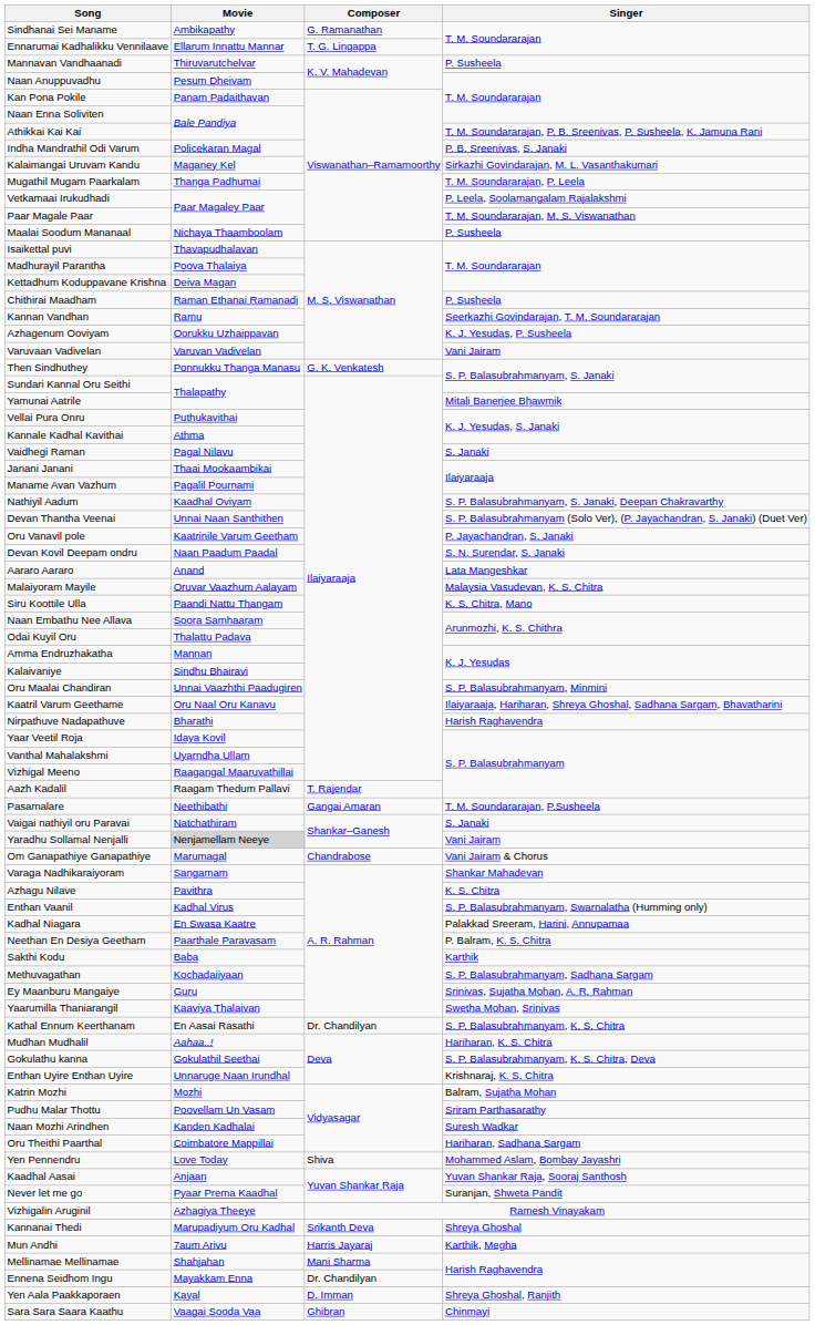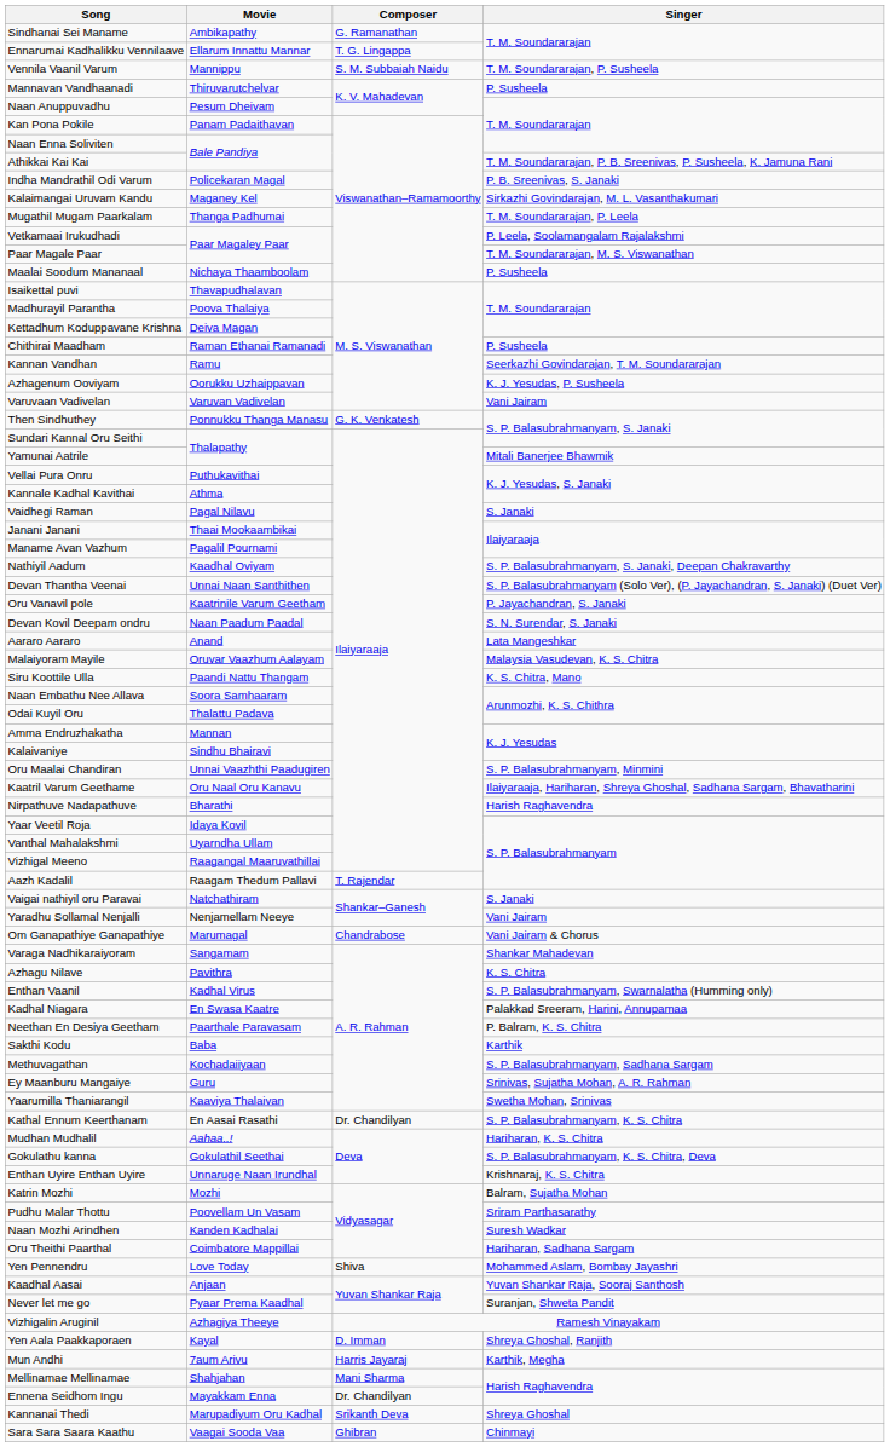 <table class="wikitable">
 <tr>
 <th>Song</th>
 <th>Movie</th>
 <th>Composer</th>
 <th>Singer</th>
 </tr>
 <tr>
 <td>Sindhanai Sei Maname</td>
 <td><a href='#'>Ambikapathy</a></td>
 <td><a href='#'>G. Ramanathan</a></td>
 <td rowspan="2"><a href='#'>T. M. Soundararajan</a></td>
 </tr>
 <tr>
 <td>Ennarumai Kadhalikku Vennilaave</td>
 <td><a href='#'>Ellarum Innattu Mannar</a></td>
 <td><a href='#'>T. G. Lingappa</a></td>
+</tr>
+<tr>
+<td>Vennila Vaanil Varum</td>
+<td><a href='#'>Mannippu</a></td>
+<td><a href='#'>S. M. Subbaiah Naidu</a></td>
+<td><a href='#'>T. M. Soundararajan</a>, <a href='#'>P. Susheela</a></td>
 </tr>
 <tr>
 <td>Mannavan Vandhaanadi</td>
 <td><a href='#'>Thiruvarutchelvar</a></td>
 <td rowspan="2"><a href='#'>K. V. Mahadevan</a></td>
 <td><a href='#'>P. Susheela</a></td>
 </tr>
 <tr>
 <td>Naan Anuppuvadhu</td>
 <td><a href='#'>Pesum Dheivam</a></td>
 <td rowspan="3"><a href='#'>T. M. Soundararajan</a></td>
 </tr>
 <tr>
 <td>Kan Pona Pokile</td>
 <td><a href='#'>Panam Padaithavan</a></td>
 <td rowspan="9"><a href='#'>Viswanathan–Ramamoorthy</a></td>
 </tr>
 <tr>
 <td>Naan Enna Soliviten</td>
 <td rowspan="2"><em><a href='#'>Bale Pandiya</a></em></td>
 </tr>
 <tr>
 <td>Athikkai Kai Kai</td>
 <td><a href='#'>T. M. Soundararajan</a>, <a href='#'>P. B. Sreenivas</a>, <a href='#'>P. Susheela</a>, <a href='#'>K. Jamuna Rani</a></td>
 </tr>
 <tr>
 <td>Indha Mandrathil Odi Varum</td>
 <td><a href='#'>Policekaran Magal</a></td>
 <td><a href='#'>P. B. Sreenivas</a>, <a href='#'>S. Janaki</a></td>
 </tr>
 <tr>
 <td>Kalaimangai Uruvam Kandu</td>
 <td><a href='#'>Maganey Kel</a></td>
 <td><a href='#'>Sirkazhi Govindarajan</a>, <a href='#'>M. L. Vasanthakumari</a></td>
 </tr>
 <tr>
 <td>Mugathil Mugam Paarkalam</td>
 <td><a href='#'>Thanga Padhumai</a></td>
 <td><a href='#'>T. M. Soundararajan</a>, <a href='#'>P. Leela</a></td>
 </tr>
 <tr>
 <td>Vetkamaai Irukudhadi</td>
 <td rowspan="2"><a href='#'>Paar Magaley Paar</a></td>
 <td><a href='#'>P. Leela</a>, <a href='#'>Soolamangalam Rajalakshmi</a></td>
 </tr>
 <tr>
 <td>Paar Magale Paar</td>
 <td><a href='#'>T. M. Soundararajan</a>, <a href='#'>M. S. Viswanathan</a></td>
 </tr>
 <tr>
 <td>Maalai Soodum Mananaal</td>
 <td><a href='#'>Nichaya Thaamboolam</a></td>
 <td><a href='#'>P. Susheela</a></td>
 </tr>
 <tr>
 <td>Isaikettal puvi</td>
 <td><a href='#'>Thavapudhalavan</a></td>
 <td rowspan="7"><a href='#'>M. S. Viswanathan</a></td>
 <td rowspan="3"><a href='#'>T. M. Soundararajan</a></td>
 </tr>
 <tr>
 <td>Madhurayil Parantha</td>
 <td><a href='#'>Poova Thalaiya</a></td>
 </tr>
 <tr>
 <td>Kettadhum Koduppavane Krishna</td>
 <td><a href='#'>Deiva Magan</a></td>
 </tr>
 <tr>
 <td>Chithirai Maadham</td>
 <td><a href='#'>Raman Ethanai Ramanadi</a></td>
 <td><a href='#'>P. Susheela</a></td>
 </tr>
 <tr>
 <td>Kannan Vandhan</td>
 <td><a href='#'>Ramu</a></td>
 <td><a href='#'>Seerkazhi Govindarajan</a>, <a href='#'>T. M. Soundararajan</a></td>
 </tr>
 <tr>
 <td>Azhagenum Ooviyam</td>
 <td><a href='#'>Oorukku Uzhaippavan</a></td>
 <td><a href='#'>K. J. Yesudas</a>, <a href='#'>P. Susheela</a></td>
 </tr>
 <tr>
 <td>Varuvaan Vadivelan</td>
 <td><a href='#'>Varuvan Vadivelan</a></td>
 <td><a href='#'>Vani Jairam</a></td>
 </tr>
 <tr>
 <td>Then Sindhuthey</td>
 <td><a href='#'>Ponnukku Thanga Manasu</a></td>
 <td><a href='#'>G. K. Venkatesh</a></td>
 <td rowspan="2"><a href='#'>S. P. Balasubrahmanyam</a>, <a href='#'>S. Janaki</a></td>
 </tr>
 <tr>
 <td>Sundari Kannal Oru Seithi</td>
 <td rowspan="2"><a href='#'>Thalapathy</a></td>
 <td rowspan="24"><a href='#'>Ilaiyaraaja</a></td>
 </tr>
 <tr>
 <td>Yamunai Aatrile</td>
 <td><a href='#'>Mitali Banerjee Bhawmik</a></td>
 </tr>
 <tr>
 <td>Vellai Pura Onru</td>
 <td><a href='#'>Puthukavithai</a></td>
 <td rowspan="2"><a href='#'>K. J. Yesudas</a>, <a href='#'>S. Janaki</a></td>
 </tr>
 <tr>
 <td>Kannale Kadhal Kavithai</td>
 <td><a href='#'>Athma</a></td>
 </tr>
 <tr>
 <td>Vaidhegi Raman</td>
 <td><a href='#'>Pagal Nilavu</a></td>
 <td><a href='#'>S. Janaki</a></td>
 </tr>
 <tr>
 <td>Janani Janani</td>
 <td><a href='#'>Thaai Mookaambikai</a></td>
 <td rowspan="2"><a href='#'>Ilaiyaraaja</a></td>
 </tr>
 <tr>
 <td>Maname Avan Vazhum</td>
 <td><a href='#'>Pagalil Pournami</a></td>
 </tr>
 <tr>
 <td>Nathiyil Aadum</td>
 <td><a href='#'>Kaadhal Oviyam</a></td>
 <td><a href='#'>S. P. Balasubrahmanyam</a>, <a href='#'>S. Janaki</a>, <a href='#'>Deepan Chakravarthy</a></td>
 </tr>
 <tr>
 <td>Devan Thantha Veenai</td>
 <td><a href='#'>Unnai Naan Santhithen</a></td>
 <td><a href='#'>S. P. Balasubrahmanyam</a> (Solo Ver), (<a href='#'>P. Jayachandran</a>, <a href='#'>S. Janaki</a>) (Duet Ver)</td>
 </tr>
 <tr>
 <td>Oru Vanavil pole</td>
 <td><a href='#'>Kaatrinile Varum Geetham</a></td>
 <td><a href='#'>P. Jayachandran</a>, <a href='#'>S. Janaki</a></td>
 </tr>
 <tr>
 <td>Devan Kovil Deepam ondru</td>
 <td><a href='#'>Naan Paadum Paadal</a></td>
 <td><a href='#'>S. N. Surendar</a>, <a href='#'>S. Janaki</a></td>
 </tr>
 <tr>
 <td>Aararo Aararo</td>
 <td><a href='#'>Anand</a></td>
 <td><a href='#'>Lata Mangeshkar</a></td>
 </tr>
 <tr>
 <td>Malaiyoram Mayile</td>
 <td><a href='#'>Oruvar Vaazhum Aalayam</a></td>
 <td><a href='#'>Malaysia Vasudevan</a>, <a href='#'>K. S. Chitra</a></td>
 </tr>
 <tr>
 <td>Siru Koottile Ulla</td>
 <td><a href='#'>Paandi Nattu Thangam</a></td>
 <td><a href='#'>K. S. Chitra</a>, <a href='#'>Mano</a></td>
 </tr>
 <tr>
 <td>Naan Embathu Nee Allava</td>
 <td><a href='#'>Soora Samhaaram</a></td>
 <td rowspan="2"><a href='#'>Arunmozhi</a>, <a href='#'>K. S. Chithra</a></td>
 </tr>
 <tr>
 <td>Odai Kuyil Oru</td>
 <td><a href='#'>Thalattu Padava</a></td>
 </tr>
 <tr>
 <td>Amma Endruzhakatha</td>
 <td><a href='#'>Mannan</a></td>
 <td rowspan="2"><a href='#'>K. J. Yesudas</a></td>
 </tr>
 <tr>
 <td>Kalaivaniye</td>
 <td><a href='#'>Sindhu Bhairavi</a></td>
 </tr>
 <tr>
 <td>Oru Maalai Chandiran</td>
 <td><a href='#'>Unnai Vaazhthi Paadugiren</a></td>
 <td><a href='#'>S. P. Balasubrahmanyam</a>, <a href='#'>Minmini</a></td>
 </tr>
 <tr>
 <td>Kaatril Varum Geethame</td>
 <td><a href='#'>Oru Naal Oru Kanavu</a></td>
 <td><a href='#'>Ilaiyaraaja</a>, <a href='#'>Hariharan</a>, <a href='#'>Shreya Ghoshal</a>, <a href='#'>Sadhana Sargam</a>, <a href='#'>Bhavatharini</a></td>
 </tr>
 <tr>
 <td>Nirpathuve Nadapathuve</td>
 <td><a href='#'>Bharathi</a></td>
 <td><a href='#'>Harish Raghavendra</a></td>
 </tr>
 <tr>
 <td>Yaar Veetil Roja</td>
 <td><a href='#'>Idaya Kovil</a></td>
 <td rowspan="4"><a href='#'>S. P. Balasubrahmanyam</a></td>
 </tr>
 <tr>
 <td>Vanthal Mahalakshmi</td>
 <td><a href='#'>Uyarndha Ullam</a></td>
 </tr>
 <tr>
 <td>Vizhigal Meeno</td>
 <td><a href='#'>Raagangal Maaruvathillai</a></td>
 </tr>
 <tr>
 <td>Aazh Kadalil</td>
 <td>Raagam Thedum Pallavi</td>
 <td><a href='#'>T. Rajendar</a></td>
 </tr>
 <tr>
-<td>Pasamalare</td>
-<td><a href='#'>Neethibathi</a></td>
-<td><a href='#'>Gangai Amaran</a></td>
-<td><a href='#'>T. M. Soundararajan</a>, <a href='#'>P.Susheela</a></td>
-</tr>
-<tr>
 <td>Vaigai nathiyil oru Paravai</td>
 <td><a href='#'>Natchathiram</a></td>
 <td rowspan="2"><a href='#'>Shankar–Ganesh</a></td>
 <td><a href='#'>S. Janaki</a></td>
 </tr>
 <tr>
 <td>Yaradhu Sollamal Nenjalli</td>
-<td style="background: lightgrey;">Nenjamellam Neeye</td>
+<td>Nenjamellam Neeye</td>
 <td><a href='#'>Vani Jairam</a></td>
 </tr>
 <tr>
 <td>Om Ganapathiye Ganapathiye</td>
 <td><a href='#'>Marumagal</a></td>
 <td><a href='#'>Chandrabose</a></td>
 <td><a href='#'>Vani Jairam</a> & Chorus</td>
 </tr>
 <tr>
 <td>Varaga Nadhikaraiyoram</td>
 <td><a href='#'>Sangamam</a></td>
 <td rowspan="9"><a href='#'>A. R. Rahman</a></td>
 <td><a href='#'>Shankar Mahadevan</a></td>
 </tr>
 <tr>
 <td>Azhagu Nilave</td>
 <td><a href='#'>Pavithra</a></td>
 <td><a href='#'>K. S. Chitra</a></td>
 </tr>
 <tr>
 <td>Enthan Vaanil</td>
 <td><a href='#'>Kadhal Virus</a></td>
 <td><a href='#'>S. P. Balasubrahmanyam</a>, <a href='#'>Swarnalatha</a> (Humming only)</td>
 </tr>
 <tr>
 <td>Kadhal Niagara</td>
 <td><a href='#'>En Swasa Kaatre</a></td>
 <td>Palakkad Sreeram, <a href='#'>Harini</a>, <a href='#'>Annupamaa</a></td>
 </tr>
 <tr>
 <td>Neethan En Desiya Geetham</td>
 <td><a href='#'>Paarthale Paravasam</a></td>
 <td>P. Balram, <a href='#'>K. S. Chitra</a></td>
 </tr>
 <tr>
 <td>Sakthi Kodu</td>
 <td><a href='#'>Baba</a></td>
 <td><a href='#'>Karthik</a></td>
 </tr>
 <tr>
 <td>Methuvagathan</td>
 <td><a href='#'>Kochadaiiyaan</a></td>
 <td><a href='#'>S. P. Balasubrahmanyam</a>, <a href='#'>Sadhana Sargam</a></td>
 </tr>
 <tr>
 <td>Ey Maanburu Mangaiye</td>
 <td><a href='#'>Guru</a></td>
 <td><a href='#'>Srinivas</a>, <a href='#'>Sujatha Mohan</a>, <a href='#'>A. R. Rahman</a></td>
 </tr>
 <tr>
 <td>Yaarumilla Thaniarangil</td>
 <td><a href='#'>Kaaviya Thalaivan</a></td>
 <td><a href='#'>Swetha Mohan</a>, <a href='#'>Srinivas</a></td>
 </tr>
 <tr>
 <td>Kathal Ennum Keerthanam</td>
 <td>En Aasai Rasathi</td>
 <td>Dr. Chandilyan</td>
 <td><a href='#'>S. P. Balasubrahmanyam</a>, <a href='#'>K. S. Chitra</a></td>
 </tr>
 <tr>
 <td>Mudhan Mudhalil</td>
 <td><em><a href='#'>Aahaa..!</a></em></td>
 <td rowspan="3"><a href='#'>Deva</a></td>
 <td><a href='#'>Hariharan</a>, <a href='#'>K. S. Chitra</a></td>
 </tr>
 <tr>
 <td>Gokulathu kanna</td>
 <td><a href='#'>Gokulathil Seethai</a></td>
 <td><a href='#'>S. P. Balasubrahmanyam</a>, <a href='#'>K. S. Chitra</a>, <a href='#'>Deva</a></td>
 </tr>
 <tr>
 <td>Enthan Uyire Enthan Uyire</td>
 <td><a href='#'>Unnaruge Naan Irundhal</a></td>
 <td>Krishnaraj, <a href='#'>K. S. Chitra</a></td>
 </tr>
 <tr>
 <td>Katrin Mozhi</td>
 <td><a href='#'>Mozhi</a></td>
 <td rowspan="4"><a href='#'>Vidyasagar</a></td>
 <td>Balram, <a href='#'>Sujatha Mohan</a></td>
 </tr>
 <tr>
 <td>Pudhu Malar Thottu</td>
 <td><a href='#'>Poovellam Un Vasam</a></td>
 <td><a href='#'>Sriram Parthasarathy</a></td>
 </tr>
 <tr>
 <td>Naan Mozhi Arindhen</td>
 <td><a href='#'>Kanden Kadhalai</a></td>
 <td><a href='#'>Suresh Wadkar</a></td>
 </tr>
 <tr>
 <td>Oru Theithi Paarthal</td>
 <td><a href='#'>Coimbatore Mappillai</a></td>
 <td><a href='#'>Hariharan</a>, <a href='#'>Sadhana Sargam</a></td>
 </tr>
 <tr>
 <td>Yen Pennendru</td>
 <td><a href='#'>Love Today</a></td>
 <td>Shiva</td>
 <td><a href='#'>Mohammed Aslam</a>, <a href='#'>Bombay Jayashri</a></td>
 </tr>
 <tr>
 <td>Kaadhal Aasai</td>
 <td><a href='#'>Anjaan</a></td>
 <td rowspan="2"><a href='#'>Yuvan Shankar Raja</a></td>
 <td><a href='#'>Yuvan Shankar Raja</a>, <a href='#'>Sooraj Santhosh</a></td>
 </tr>
 <tr>
 <td>Never let me go</td>
 <td><a href='#'>Pyaar Prema Kaadhal</a></td>
 <td>Suranjan, <a href='#'>Shweta Pandit</a></td>
 </tr>
 <tr>
 <td>Vizhigalin Aruginil</td>
 <td><a href='#'>Azhagiya Theeye</a></td>
 <td colspan=2 style="text-align: center;"><a href='#'>Ramesh Vinayakam</a></td>
 </tr>
 <tr>
-<td>Kannanai Thedi</td>
-<td><a href='#'>Marupadiyum Oru Kadhal</a></td>
-<td><a href='#'>Srikanth Deva</a></td>
-<td><a href='#'>Shreya Ghoshal</a></td>
+<td>Yen Aala Paakkaporaen</td>
+<td><a href='#'>Kayal</a></td>
+<td><a href='#'>D. Imman</a></td>
+<td><a href='#'>Shreya Ghoshal</a>, <a href='#'>Ranjith</a></td>
 </tr>
 <tr>
 <td>Mun Andhi</td>
 <td><a href='#'>7aum Arivu</a></td>
 <td><a href='#'>Harris Jayaraj</a></td>
 <td><a href='#'>Karthik</a>, <a href='#'>Megha</a></td>
 </tr>
 <tr>
 <td>Mellinamae Mellinamae</td>
 <td><a href='#'>Shahjahan</a></td>
 <td><a href='#'>Mani Sharma</a></td>
 <td rowspan="2"><a href='#'>Harish Raghavendra</a></td>
 </tr>
 <tr>
 <td>Ennena Seidhom Ingu</td>
 <td><a href='#'>Mayakkam Enna</a></td>
 <td>Dr. Chandilyan</td>
 </tr>
 <tr>
-<td>Yen Aala Paakkaporaen</td>
-<td><a href='#'>Kayal</a></td>
-<td><a href='#'>D. Imman</a></td>
-<td><a href='#'>Shreya Ghoshal</a>, <a href='#'>Ranjith</a></td>
+<td>Kannanai Thedi</td>
+<td><a href='#'>Marupadiyum Oru Kadhal</a></td>
+<td><a href='#'>Srikanth Deva</a></td>
+<td><a href='#'>Shreya Ghoshal</a></td>
 </tr>
 <tr>
 <td>Sara Sara Saara Kaathu</td>
 <td><a href='#'>Vaagai Sooda Vaa</a></td>
 <td><a href='#'>Ghibran</a></td>
 <td><a href='#'>Chinmayi</a></td>
 </tr>
 </table>
